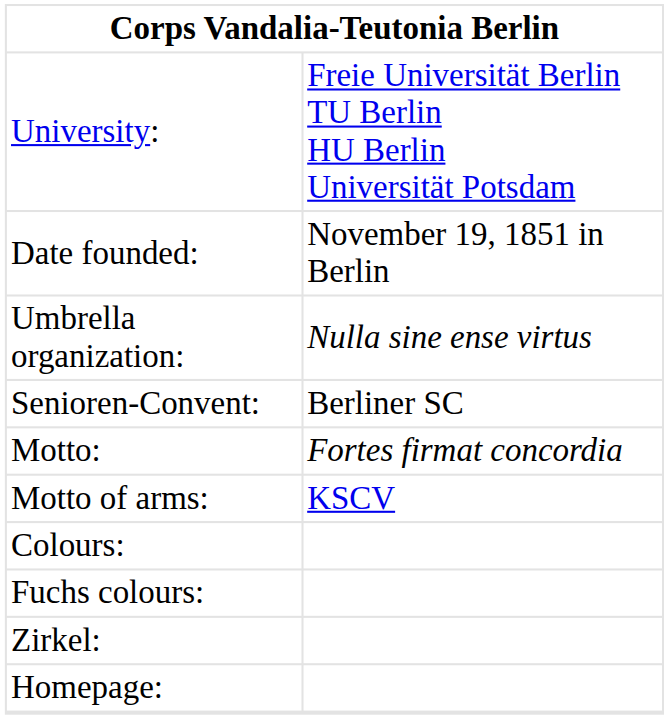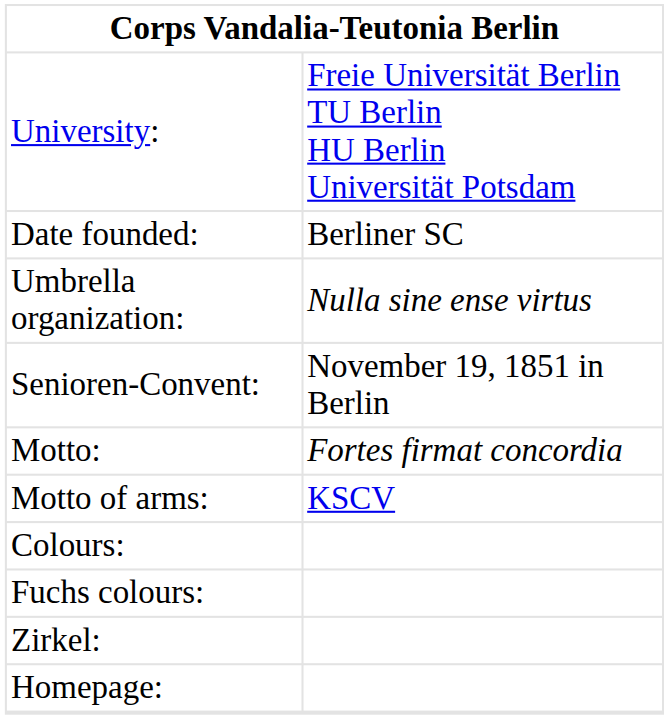 <table cellpadding="2" style="float: right; width: 320px; background: #e3e3e3; margin-left: 1em; border-spacing: 1px;">
 <tr style="background: #ffffff; text-align: center;">
 <th colspan="2">Corps Vandalia-Teutonia Berlin </th>
 </tr>
 <tr style="background: #ffffff;">
 <td><a href='#'>University</a>:</td>
 <td><a href='#'>Freie Universität Berlin</a><br><a href='#'>TU Berlin</a><br><a href='#'>HU Berlin</a>  <br>  <a href='#'>Universität Potsdam</a></td>
 </tr>
 <tr style="background: #ffffff;">
 <td>Date founded:</td>
-<td>November 19, 1851 in Berlin</td>
+<td>Berliner SC</td>
 </tr>
 <tr style="background: #ffffff;">
 <td>Umbrella organization:</td>
 <td><em>Nulla sine ense virtus</em></td>
 </tr>
 <tr style="background: #ffffff;">
 <td>Senioren-Convent:</td>
-<td>Berliner SC</td>
+<td>November 19, 1851 in Berlin</td>
 </tr>
 <tr style="background: #ffffff;">
 <td>Motto:</td>
 <td><em>Fortes firmat concordia</em></td>
 </tr>
 <tr style="background: #ffffff;">
 <td>Motto of arms:</td>
 <td><a href='#'>KSCV</a></td>
 </tr>
 <tr style="background: #ffffff;">
 <td>Colours:</td>
 <td></td>
 </tr>
 <tr style="background: #ffffff;">
 <td>Fuchs colours:</td>
 <td></td>
 </tr>
 <tr style="background: #ffffff;">
 <td>Zirkel:</td>
 <td></td>
 </tr>
 <tr style="background: #ffffff;">
 <td>Homepage:</td>
 <td></td>
 </tr>
 <tr>
 </tr>
 </table>
